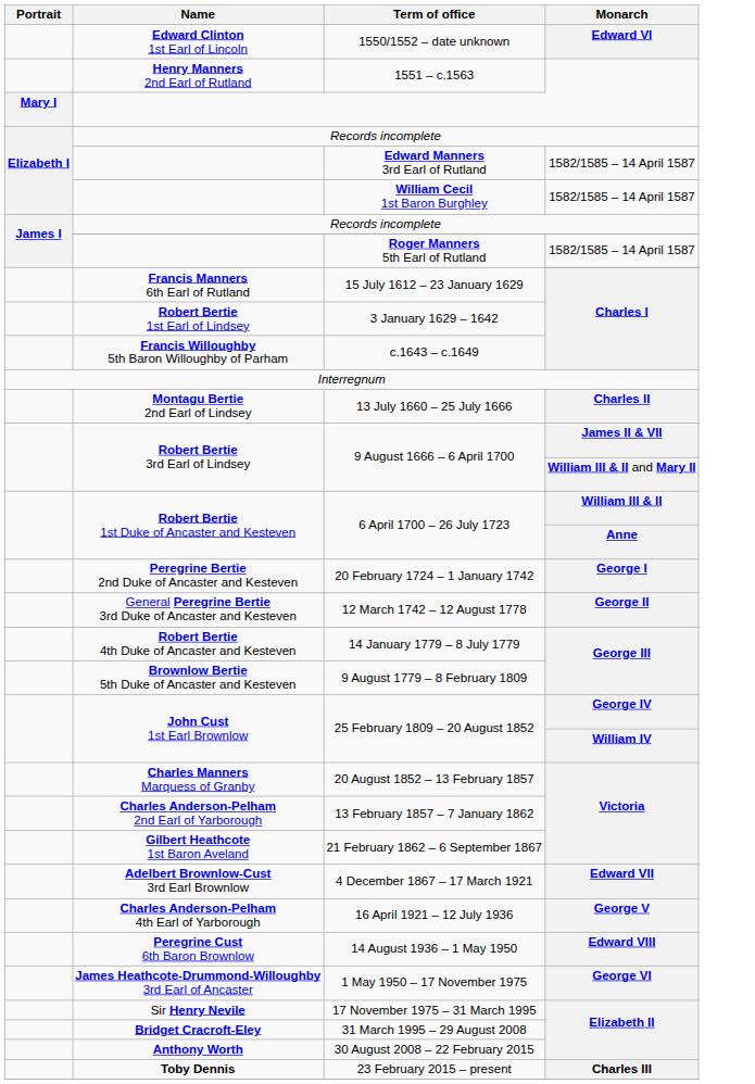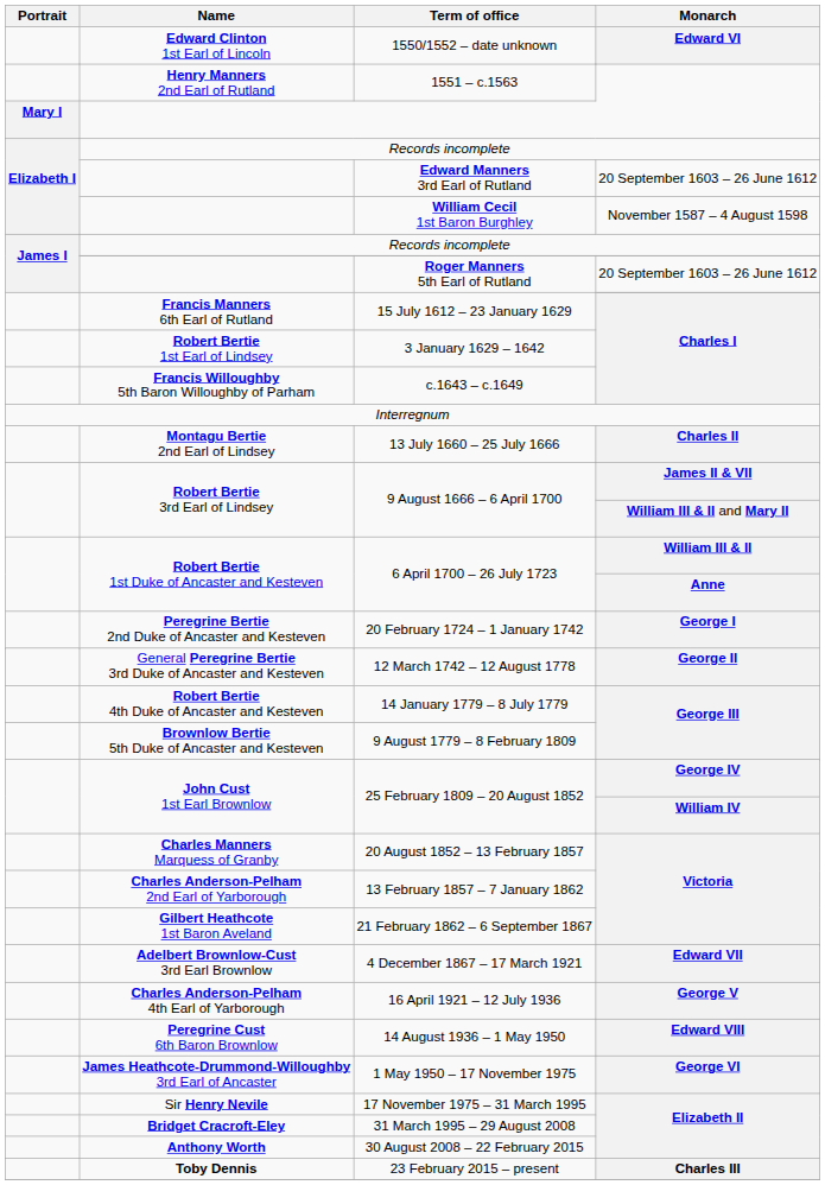 <table class="wikitable" style="text-align:center">
 <tr>
 <th>Portrait</th>
 <th>Name</th>
 <th>Term of office</th>
 <th>Monarch</th>
 </tr>
 <tr id="16th century">
 <td></td>
 <td><a href='#'><strong>Edward Clinton</strong></a><br><a href='#'>1st Earl of Lincoln</a><br></td>
 <td>1550/1552 – date unknown</td>
 <th style="font-weight:normal; text-align:center" rowspan=2><a href='#'><strong>Edward VI</strong></a><br><br></th>
 </tr>
 <tr>
 <td rowspan=3></td>
 <td rowspan=3><a href='#'><strong>Henry Manners</strong></a><br><a href='#'>2nd Earl of Rutland</a></td>
 <td rowspan=3>1551 – c.1563</td>
 </tr>
 <tr>
 </tr>
 <tr>
 </tr>
 <tr>
 <th style="font-weight:normal; text-align:center"><a href='#'><strong>Mary I</strong></a><br><br></th>
 </tr>
 <tr>
 <th style="font-weight:normal; text-align:center" rowspan=5><a href='#'><strong>Elizabeth I</strong></a><br><br></th>
 </tr>
 <tr>
 <td colspan=3><em>Records incomplete</em></td>
 </tr>
 <tr>
 <td></td>
 <td><a href='#'><strong>Edward Manners</strong></a><br>3rd Earl of Rutland</td>
-<td>1582/1585 – 14 April 1587</td>
+<td>20 September 1603 – 26 June 1612</td>
 </tr>
 <tr>
 <td></td>
 <td><a href='#'><strong>William Cecil</strong></a><br><a href='#'>1st Baron Burghley</a></td>
-<td>1582/1585 – 14 April 1587</td>
+<td>November 1587 – 4 August 1598</td>
 </tr>
 <tr>
 <td colspan=3 rowspan=2><em>Records incomplete</em></td>
 </tr>
 <tr id="17th century">
 <th style="font-weight:normal; text-align:center" rowspan=3><a href='#'><strong>James I</strong></a><br><br></th>
 </tr>
 <tr>
 </tr>
 <tr>
 <td></td>
 <td><a href='#'><strong>Roger Manners</strong></a><br>5th Earl of Rutland</td>
-<td>1582/1585 – 14 April 1587</td>
+<td>20 September 1603 – 26 June 1612</td>
 </tr>
 <tr>
 <td rowspan=2></td>
 <td rowspan=2><a href='#'><strong>Francis Manners</strong></a><br>6th Earl of Rutland</td>
 <td rowspan=2>15 July 1612 – 23 January 1629</td>
 </tr>
 <tr>
 <th style="font-weight:normal; text-align:center" rowspan=3><a href='#'><strong>Charles I</strong></a><br><br></th>
 </tr>
 <tr>
 <td></td>
 <td><a href='#'><strong>Robert Bertie</strong></a><br><a href='#'>1st Earl of Lindsey</a><br></td>
 <td>3 January 1629 – 1642</td>
 </tr>
 <tr>
 <td></td>
 <td><a href='#'><strong>Francis Willoughby</strong></a><br>5th Baron Willoughby of Parham<br></td>
 <td>c.1643 – c.1649</td>
 </tr>
 <tr>
 <td colspan=4><em>Interregnum</em></td>
 </tr>
 <tr>
 <td></td>
 <td><a href='#'><strong>Montagu Bertie</strong></a><br>2nd Earl of Lindsey</td>
 <td>13 July 1660 – 25 July 1666</td>
 <th style="font-weight:normal; text-align:center" rowspan=2><a href='#'><strong>Charles II</strong></a><br><br></th>
 </tr>
 <tr>
 <td rowspan=4></td>
 <td rowspan=4><a href='#'><strong>Robert Bertie</strong></a><br>3rd Earl of Lindsey</td>
 <td rowspan=4>9 August 1666 – 6 April 1700</td>
 </tr>
 <tr>
 <th style="font-weight:normal; text-align:center"><a href='#'><strong>James II & VII</strong></a><br><br></th>
 </tr>
 <tr>
 <th style="font-weight:normal; text-align:center"><a href='#'><strong>William III & II</strong></a> and <a href='#'><strong>Mary II</strong></a><br><br></th>
 </tr>
 <tr>
 <th style="font-weight:normal; text-align:center"; rowspan=2><a href='#'><strong>William III & II</strong></a><br><br></th>
 </tr>
 <tr>
 <td rowspan=3></td>
 <td rowspan=3><a href='#'><strong>Robert Bertie</strong></a><br><a href='#'>1st Duke of Ancaster and Kesteven</a></td>
 <td rowspan=3>6 April 1700 – 26 July 1723</td>
 </tr>
 <tr>
 <th style="font-weight:normal; text-align:center"><a href='#'><strong>Anne</strong></a><br><br></th>
 </tr>
 <tr>
 <th style="font-weight:normal; text-align:center"; rowspan=2><a href='#'><strong>George I</strong></a><br><br></th>
 </tr>
 <tr>
 <td rowspan=2></td>
 <td rowspan=2><a href='#'><strong>Peregrine Bertie</strong></a><br>2nd Duke of Ancaster and Kesteven<br></td>
 <td rowspan=2>20 February 1724 – 1 January 1742</td>
 </tr>
 <tr>
 <th style="font-weight:normal; text-align:center"; rowspan=2><a href='#'><strong>George II</strong></a><br><br></th>
 </tr>
 <tr>
 <td rowspan=2></td>
 <td rowspan=2><a href='#'>General</a> <a href='#'><strong>Peregrine Bertie</strong></a><br>3rd Duke of Ancaster and Kesteven</td>
 <td rowspan=2>12 March 1742 – 12 August 1778</td>
 </tr>
 <tr>
 <th style="font-weight:normal; text-align:center"; rowspan=4><a href='#'><strong>George III</strong></a><br><br></th>
 </tr>
 <tr>
 <td></td>
 <td><a href='#'><strong>Robert Bertie</strong></a><br>4th Duke of Ancaster and Kesteven</td>
 <td>14 January 1779 – 8 July 1779</td>
 </tr>
 <tr>
 <td></td>
 <td><a href='#'><strong>Brownlow Bertie</strong></a><br>5th Duke of Ancaster and Kesteven</td>
 <td>9 August 1779 – 8 February 1809</td>
 </tr>
 <tr>
 <td rowspan=4></td>
 <td rowspan=4><a href='#'><strong>John Cust</strong></a><br><a href='#'>1st Earl Brownlow</a></td>
 <td rowspan=4>25 February 1809 – 20 August 1852</td>
 </tr>
 <tr>
 <th style="font-weight:normal; text-align:center"><strong><a href='#'>George IV</a></strong><br><br></th>
 </tr>
 <tr>
 <th style="font-weight:normal; text-align:center"><a href='#'><strong>William IV</strong></a><br><br></th>
 </tr>
 <tr>
 <th style="font-weight:normal; text-align:center"; rowspan=5><a href='#'><strong>Victoria</strong></a><br><br></th>
 </tr>
 <tr>
 <td></td>
 <td><a href='#'><strong>Charles Manners</strong></a><br><a href='#'>Marquess of Granby</a></td>
 <td>20 August 1852 – 13 February 1857</td>
 </tr>
 <tr>
 <td></td>
 <td><a href='#'><strong>Charles Anderson-Pelham</strong></a><br><a href='#'>2nd Earl of Yarborough</a></td>
 <td>13 February 1857 – 7 January 1862</td>
 </tr>
 <tr>
 <td></td>
 <td><a href='#'><strong>Gilbert Heathcote</strong></a><br><a href='#'>1st Baron Aveland</a></td>
 <td>21 February 1862 – 6 September 1867</td>
 </tr>
 <tr>
 <td rowspan=3></td>
 <td rowspan=3><a href='#'><strong>Adelbert Brownlow-Cust</strong></a><br>3rd Earl Brownlow</td>
 <td rowspan=3>4 December 1867 – 17 March 1921</td>
 </tr>
 <tr>
 <th style="font-weight:normal; text-align:center"><strong><a href='#'>Edward VII</a></strong><br><br></th>
 </tr>
 <tr>
 <th style="font-weight:normal; text-align:center"; rowspan=2><strong><a href='#'>George V</a></strong><br><br></th>
 </tr>
 <tr>
 <td rowspan=2></td>
 <td rowspan=2><a href='#'><strong>Charles Anderson-Pelham</strong></a><br>4th Earl of Yarborough</td>
 <td rowspan=2>16 April 1921 – 12 July 1936</td>
 </tr>
 <tr>
 <th style="font-weight:normal; text-align:center"; rowspan=2><strong><a href='#'>Edward VIII</a></strong><br><br></th>
 </tr>
 <tr>
 <td rowspan=2></td>
 <td rowspan=2><a href='#'><strong>Peregrine Cust</strong></a><br><a href='#'>6th Baron Brownlow</a></td>
 <td rowspan=2>14 August 1936 – 1 May 1950</td>
 </tr>
 <tr>
 <th style="font-weight:normal; text-align:center"; rowspan=2><strong><a href='#'>George VI</a></strong><br><br></th>
 </tr>
 <tr>
 <td rowspan=2></td>
 <td rowspan=2><a href='#'><strong>James Heathcote-Drummond-Willoughby</strong></a><br><a href='#'>3rd Earl of Ancaster</a></td>
 <td rowspan=2>1 May 1950 – 17 November 1975</td>
 </tr>
 <tr>
 <th style="font-weight:normal; text-align:center"; rowspan=5><strong><a href='#'>Elizabeth II</a></strong><br><br></th>
 </tr>
 <tr>
 <td></td>
 <td>Sir <a href='#'><strong>Henry Nevile</strong></a></td>
 <td>17 November 1975 – 31 March 1995</td>
 </tr>
 <tr>
 <td></td>
 <td><strong><a href='#'>Bridget Cracroft-Eley</a></strong></td>
 <td>31 March 1995 – 29 August 2008</td>
 </tr>
 <tr>
 <td></td>
 <td><strong><a href='#'>Anthony Worth</a></strong></td>
 <td>30 August 2008 – 22 February 2015</td>
 </tr>
 <tr>
 <td rowspan="2"></td>
 <td rowspan="2"><strong>Toby Dennis</strong></td>
 <td rowspan="2">23 February 2015 – present</td>
 </tr>
 <tr>
 <th>Charles III</th>
 </tr>
 <tr>
 </tr>
 </table>
